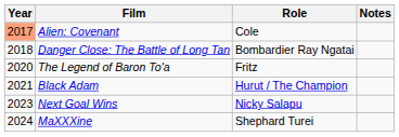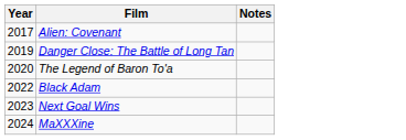 <table class="wikitable sortable">
 <tr>
 <th>Year</th>
 <th>Film</th>
-<th>Role</th>
 <th>Notes</th>
 </tr>
 <tr>
-<td style="background: lightsalmon;">2017</td>
+<td>2017</td>
 <td><em><a href='#'>Alien: Covenant</a></em></td>
-<td>Cole</td>
 <td></td>
 </tr>
 <tr>
-<td>2018</td>
+<td>2019</td>
 <td><em><a href='#'>Danger Close: The Battle of Long Tan</a></em></td>
-<td>Bombardier Ray Ngatai</td>
 <td></td>
 </tr>
 <tr>
 <td>2020</td>
 <td><em>The Legend of Baron To'a</em></td>
-<td>Fritz</td>
 <td></td>
 </tr>
 <tr>
-<td>2021</td>
+<td>2022</td>
 <td><em><a href='#'>Black Adam</a></em></td>
-<td><a href='#'>Hurut / The Champion</a></td>
 <td></td>
 </tr>
 <tr>
 <td>2023</td>
 <td><em><a href='#'>Next Goal Wins</a></em></td>
-<td><a href='#'>Nicky Salapu</a></td>
 <td></td>
 </tr>
 <tr>
 <td>2024</td>
 <td><em><a href='#'>MaXXXine</a></em></td>
-<td>Shephard Turei</td>
 <td></td>
 </tr>
 </table>
